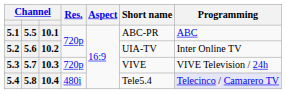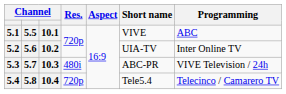 <table class="wikitable">
 <tr>
 <th scope = "col" colspan=3><a href='#'>Channel</a></th>
 <th scope = "col" rowspan=2><a href='#'>Res.</a></th>
 <th scope = "col" rowspan=2><a href='#'>Aspect</a></th>
 <th scope = "col" rowspan=2>Short name</th>
 <th scope = "col" rowspan=2>Programming</th>
 </tr>
 <tr>
 <th scope = "col"></th>
 <th></th>
 <th></th>
 </tr>
 <tr>
 <th scope = "row">5.1</th>
 <th>5.5</th>
 <th>10.1</th>
 <td rowspan=2><a href='#'>720p</a></td>
 <td rowspan=4><a href='#'>16:9</a></td>
-<td>ABC-PR</td>
+<td>VIVE</td>
 <td><a href='#'>ABC</a></td>
 </tr>
 <tr>
 <th scope = "row">5.2</th>
 <th>5.6</th>
 <th>10.2</th>
 <td>UIA-TV</td>
 <td>Inter Online TV</td>
 </tr>
 <tr>
 <th scope = "row">5.3</th>
 <th>5.7</th>
 <th>10.3</th>
-<td><a href='#'>720p</a></td>
-<td>VIVE</td>
+<td><a href='#'>480i</a></td>
+<td>ABC-PR</td>
 <td>VIVE Television / <a href='#'>24h</a></td>
 </tr>
 <tr>
 <th scope = "row">5.4</th>
 <th>5.8</th>
 <th>10.4</th>
-<td><a href='#'>480i</a></td>
+<td><a href='#'>720p</a></td>
 <td>Tele5.4</td>
-<td style="background: lavender;"><a href='#'>Telecinco</a> / <a href='#'>Camarero TV</a></td>
+<td><a href='#'>Telecinco</a> / <a href='#'>Camarero TV</a></td>
 </tr>
 </table>
